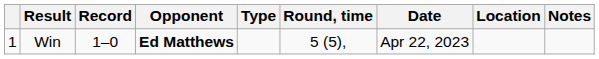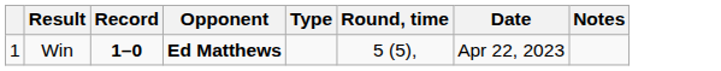 <table class="wikitable" style="text-align:center">
 <tr>
 <th></th>
 <th>Result</th>
 <th>Record</th>
 <th>Opponent</th>
 <th>Type</th>
 <th>Round, time</th>
 <th>Date</th>
-<th>Location</th>
 <th>Notes</th>
 </tr>
 <tr>
 <td>1</td>
 <td>Win</td>
-<td>1–0</td>
+<td><strong>1–0</strong></td>
 <td style="text-align:left;"><strong>Ed Matthews</strong></td>
 <td></td>
 <td>5 (5), </td>
 <td>Apr 22, 2023</td>
-<td style="text-align:left;"></td>
 <td></td>
 </tr>
 </table>
